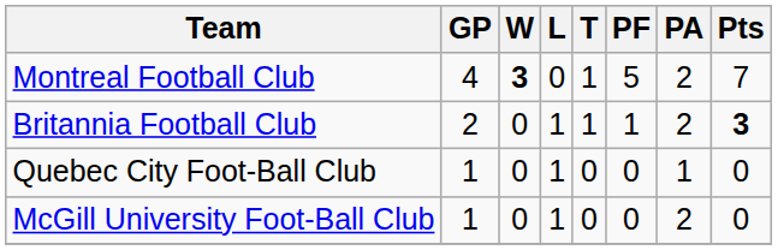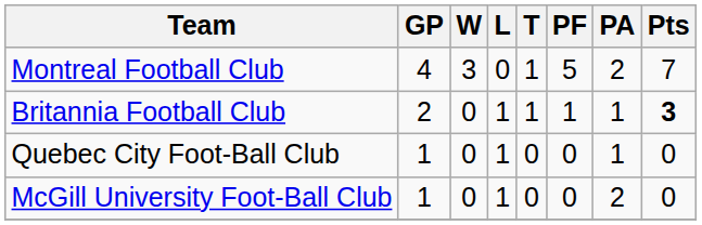 <table class="wikitable">
 <tr>
 <th>Team</th>
 <th>GP</th>
 <th>W</th>
 <th>L</th>
 <th>T</th>
 <th>PF</th>
 <th>PA</th>
 <th>Pts</th>
 </tr>
 <tr align="center">
 <td align="left"><a href='#'>Montreal Football Club</a></td>
 <td>4</td>
-<td><strong>3</strong></td>
+<td>3</td>
 <td>0</td>
 <td>1</td>
 <td>5</td>
 <td>2</td>
 <td>7</td>
 </tr>
 <tr align="center">
 <td align="left"><a href='#'>Britannia Football Club</a></td>
 <td>2</td>
 <td>0</td>
 <td>1</td>
 <td>1</td>
 <td>1</td>
-<td>2</td>
+<td>1</td>
 <td><strong>3</strong></td>
 </tr>
 <tr align="center">
 <td align="left">Quebec City Foot-Ball Club</td>
 <td>1</td>
 <td>0</td>
 <td>1</td>
 <td>0</td>
 <td>0</td>
 <td>1</td>
 <td>0</td>
 </tr>
 <tr align="center">
 <td align="left"><a href='#'>McGill University Foot-Ball Club</a></td>
 <td>1</td>
 <td>0</td>
 <td>1</td>
 <td>0</td>
 <td>0</td>
 <td>2</td>
 <td>0</td>
 </tr>
 <tr align="center">
 </tr>
 </table>
